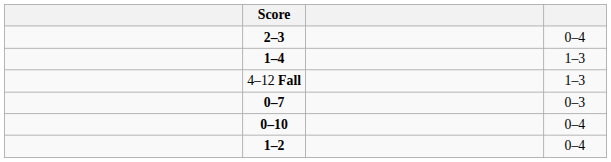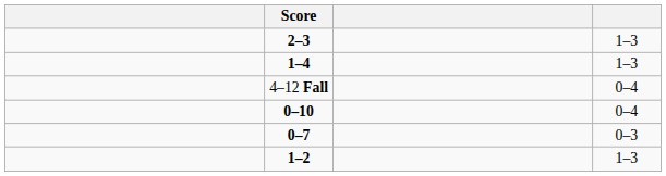 <table class="wikitable" style="text-align: center; ">
 <tr>
 <th align="right" width="270"></th>
 <th width="65">Score</th>
 <th align="left" width="270"></th>
 <th width="65"></th>
 </tr>
 <tr>
 <td align="left"></td>
 <td><strong>2–3</strong></td>
 <td align="left"><strong></strong></td>
-<td>0–4 <strong></strong></td>
+<td>1–3 <strong></strong></td>
 </tr>
 <tr>
 <td align="left"></td>
 <td><strong>1–4</strong></td>
 <td align="left"><strong></strong></td>
 <td>1–3 <strong></strong></td>
 </tr>
 <tr>
 <td align="left"></td>
 <td>4–12 <strong>Fall</strong></td>
 <td align="left"><strong></strong></td>
-<td>1–3 <strong></strong></td>
+<td>0–4 <strong></strong></td>
+</tr>
+<tr>
+<td align="left"></td>
+<td><strong>0–10</strong></td>
+<td align="left"><strong></strong></td>
+<td>0–4 <strong></strong></td>
 </tr>
 <tr>
 <td align="left"></td>
 <td><strong>0–7</strong></td>
 <td align="left"><strong></strong></td>
 <td>0–3 <strong></strong></td>
 </tr>
 <tr>
 <td align="left"></td>
-<td><strong>0–10</strong></td>
-<td align="left"><strong></strong></td>
-<td>0–4 <strong></strong></td>
-</tr>
-<tr>
-<td align="left"></td>
 <td><strong>1–2</strong></td>
 <td align="left"><strong></strong></td>
-<td>0–4 <strong></strong></td>
+<td>1–3 <strong></strong></td>
 </tr>
 </table>
